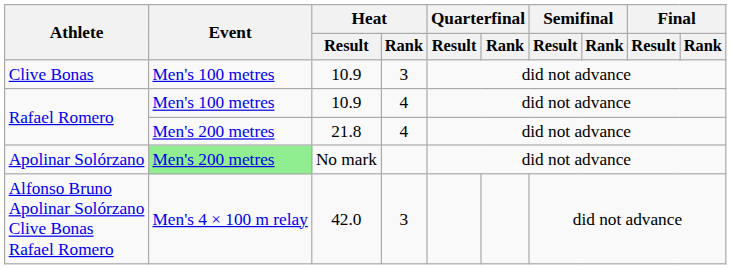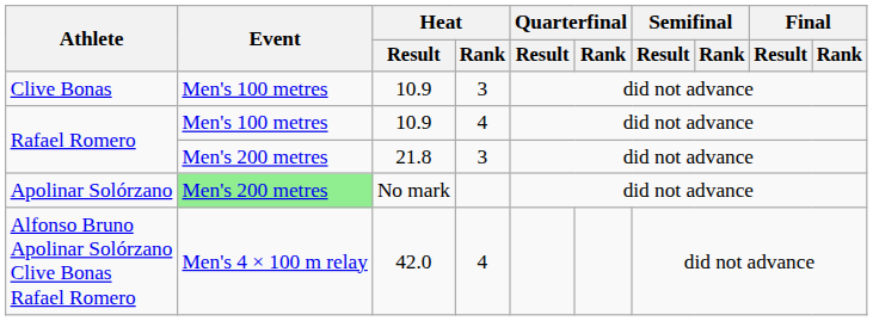 <table class="wikitable" style="font-size:90%">
 <tr>
 <th rowspan="2">Athlete</th>
 <th rowspan="2">Event</th>
 <th colspan="2">Heat</th>
 <th colspan="2">Quarterfinal</th>
 <th colspan="2">Semifinal</th>
 <th colspan="2">Final</th>
 </tr>
 <tr style="font-size:95%">
 <th>Result</th>
 <th>Rank</th>
 <th>Result</th>
 <th>Rank</th>
 <th>Result</th>
 <th>Rank</th>
 <th>Result</th>
 <th>Rank</th>
 </tr>
 <tr align=center>
 <td align=left><a href='#'>Clive Bonas</a></td>
 <td align=left><a href='#'>Men's 100 metres</a></td>
 <td>10.9</td>
 <td>3</td>
 <td colspan=6>did not advance</td>
 </tr>
 <tr align=center>
 <td rowspan=2; align=left><a href='#'>Rafael Romero</a></td>
 <td align=left><a href='#'>Men's 100 metres</a></td>
 <td>10.9</td>
 <td>4</td>
 <td colspan=6>did not advance</td>
 </tr>
 <tr align=center>
 <td align=left><a href='#'>Men's 200 metres</a></td>
 <td>21.8</td>
-<td>4</td>
+<td>3</td>
 <td colspan=6>did not advance</td>
 </tr>
 <tr align=center>
 <td align=left><a href='#'>Apolinar Solórzano</a></td>
 <td align=left style="background: lightgreen;"><a href='#'>Men's 200 metres</a></td>
 <td>No mark</td>
 <td><sup></sup></td>
 <td colspan=6>did not advance</td>
 </tr>
 <tr align=center>
 <td align=left><a href='#'>Alfonso Bruno</a><br><a href='#'>Apolinar Solórzano</a><br><a href='#'>Clive Bonas</a><br><a href='#'>Rafael Romero</a></td>
 <td align=left><a href='#'>Men's 4 × 100 m relay</a></td>
 <td>42.0</td>
-<td>3</td>
+<td>4</td>
 <td></td>
 <td></td>
 <td colspan=4>did not advance</td>
 </tr>
 </table>
